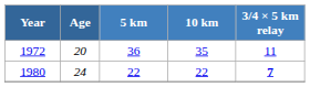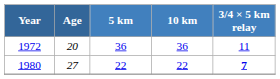 <table class="wikitable" style="font-size:95%; text-align:center; border:grey solid 1px; border-collapse:collapse; background:#ffffff;">
 <tr>
 <th style="background-color:#369; color:white; width:60px;"> Year </th>
 <th style="background-color:#369; color:white; width:40px;"> Age </th>
 <th style="background-color:#4180be; color:white; width:75px;"> 5 km </th>
 <th style="background-color:#4180be; color:white; width:75px;"> 10 km </th>
 <th style="background-color:#4180be; color:white; width:75px;"> 3/4 × 5 km <br> relay </th>
 </tr>
 <tr>
 <td><a href='#'>1972</a></td>
 <td><em>20</em></td>
 <td><a href='#'>36</a></td>
-<td><a href='#'>35</a></td>
+<td><a href='#'>36</a></td>
 <td><a href='#'>11</a></td>
 </tr>
 <tr>
 <td><a href='#'>1980</a></td>
-<td><em>24</em></td>
+<td><em>27</em></td>
 <td><a href='#'>22</a></td>
 <td><a href='#'>22</a></td>
 <td><strong><a href='#'>7</a></strong></td>
 </tr>
 <tr>
 </tr>
 </table>
